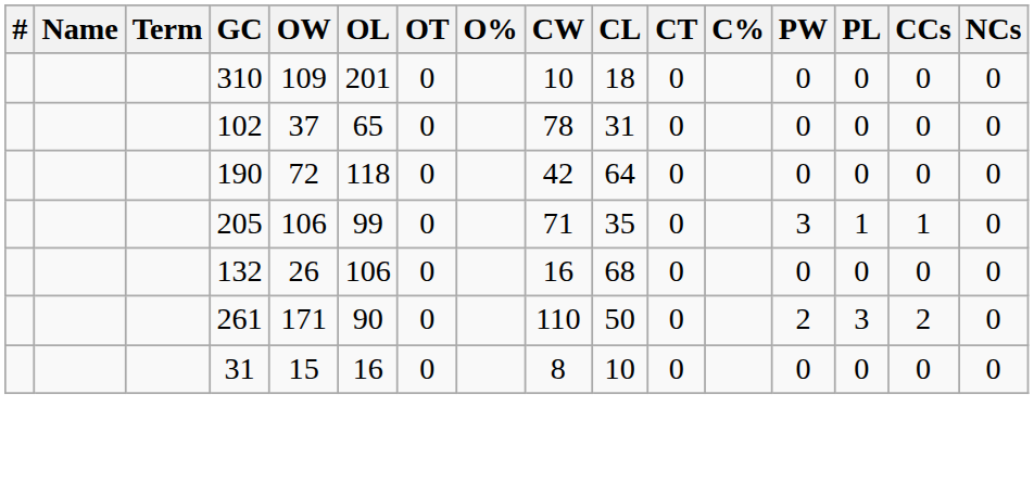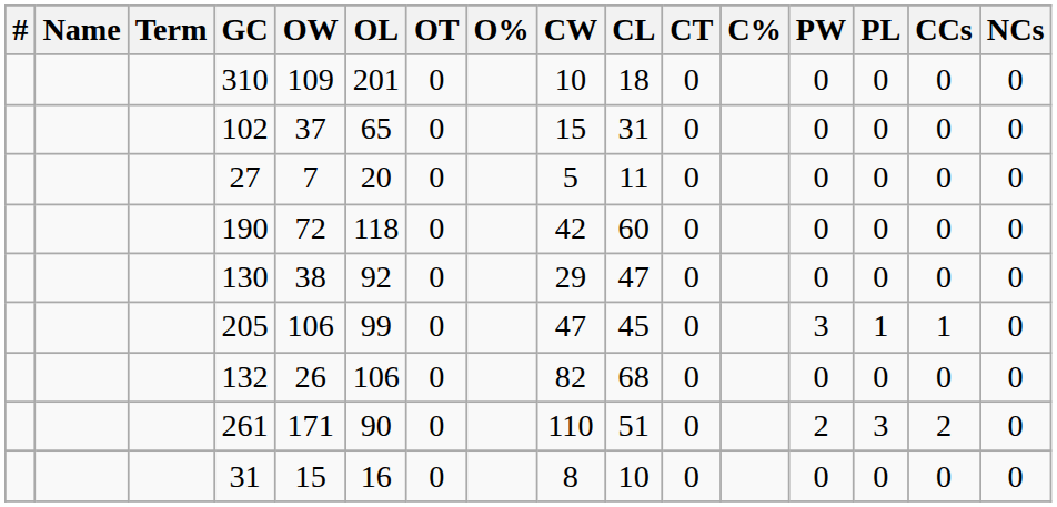 <table class="wikitable sortable" style="text-align:center">
 <tr>
 <th>#</th>
 <th>Name</th>
 <th>Term</th>
 <th>GC</th>
 <th>OW</th>
 <th>OL</th>
 <th>OT</th>
 <th>O%</th>
 <th>CW</th>
 <th>CL</th>
 <th>CT</th>
 <th>C%</th>
 <th>PW</th>
 <th>PL</th>
 <th>CCs</th>
 <th>NCs</th>
 </tr>
 <tr>
 <td></td>
 <td></td>
 <td></td>
 <td>310</td>
 <td>109</td>
 <td>201</td>
 <td>0</td>
 <td></td>
 <td>10</td>
 <td>18</td>
 <td>0</td>
 <td></td>
 <td>0</td>
 <td>0</td>
 <td>0</td>
 <td>0</td>
 </tr>
 <tr>
 <td></td>
 <td></td>
 <td></td>
 <td>102</td>
 <td>37</td>
 <td>65</td>
 <td>0</td>
 <td></td>
-<td>78</td>
+<td>15</td>
 <td>31</td>
+<td>0</td>
+<td></td>
+<td>0</td>
+<td>0</td>
+<td>0</td>
+<td>0</td>
+</tr>
+<tr>
+<td></td>
+<td></td>
+<td></td>
+<td>27</td>
+<td>7</td>
+<td>20</td>
+<td>0</td>
+<td></td>
+<td>5</td>
+<td>11</td>
 <td>0</td>
 <td></td>
 <td>0</td>
 <td>0</td>
 <td>0</td>
 <td>0</td>
 </tr>
 <tr>
 <td></td>
 <td></td>
 <td></td>
 <td>190</td>
 <td>72</td>
 <td>118</td>
 <td>0</td>
 <td></td>
 <td>42</td>
-<td>64</td>
+<td>60</td>
+<td>0</td>
+<td></td>
+<td>0</td>
+<td>0</td>
+<td>0</td>
+<td>0</td>
+</tr>
+<tr>
+<td></td>
+<td></td>
+<td></td>
+<td>130</td>
+<td>38</td>
+<td>92</td>
+<td>0</td>
+<td></td>
+<td>29</td>
+<td>47</td>
 <td>0</td>
 <td></td>
 <td>0</td>
 <td>0</td>
 <td>0</td>
 <td>0</td>
 </tr>
 <tr>
 <td></td>
 <td></td>
 <td></td>
 <td>205</td>
 <td>106</td>
 <td>99</td>
 <td>0</td>
 <td></td>
-<td>71</td>
-<td>35</td>
+<td>47</td>
+<td>45</td>
 <td>0</td>
 <td></td>
 <td>3</td>
 <td>1</td>
 <td>1</td>
 <td>0</td>
 </tr>
 <tr>
 <td></td>
 <td></td>
 <td></td>
 <td>132</td>
 <td>26</td>
 <td>106</td>
 <td>0</td>
 <td></td>
-<td>16</td>
+<td>82</td>
 <td>68</td>
 <td>0</td>
 <td></td>
 <td>0</td>
 <td>0</td>
 <td>0</td>
 <td>0</td>
 </tr>
 <tr>
 <td></td>
 <td></td>
 <td></td>
 <td>261</td>
 <td>171</td>
 <td>90</td>
 <td>0</td>
 <td></td>
 <td>110</td>
-<td>50</td>
+<td>51</td>
 <td>0</td>
 <td></td>
 <td>2</td>
 <td>3</td>
 <td>2</td>
 <td>0</td>
 </tr>
 <tr>
 <td></td>
 <td></td>
 <td></td>
 <td>31</td>
 <td>15</td>
 <td>16</td>
 <td>0</td>
 <td></td>
 <td>8</td>
 <td>10</td>
 <td>0</td>
 <td></td>
 <td>0</td>
 <td>0</td>
 <td>0</td>
 <td>0</td>
 </tr>
 </table>
